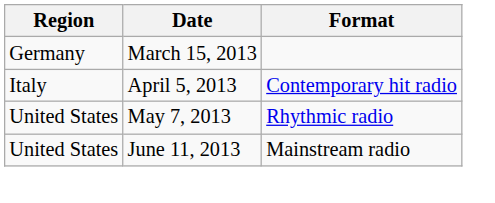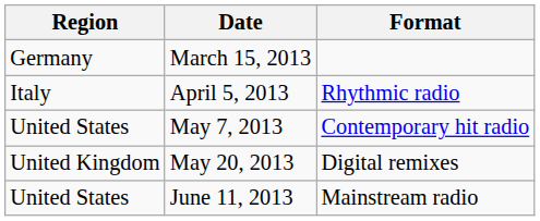 <table class=wikitable>
 <tr>
 <th>Region</th>
 <th>Date</th>
 <th>Format</th>
 </tr>
 <tr>
 <td>Germany</td>
 <td>March 15, 2013</td>
 <td></td>
 </tr>
 <tr>
 <td>Italy</td>
 <td>April 5, 2013</td>
-<td><a href='#'>Contemporary hit radio</a></td>
+<td><a href='#'>Rhythmic radio</a></td>
 </tr>
 <tr>
 <td>United States</td>
 <td>May 7, 2013</td>
-<td><a href='#'>Rhythmic radio</a></td>
+<td><a href='#'>Contemporary hit radio</a></td>
+</tr>
+<tr>
+<td>United Kingdom</td>
+<td>May 20, 2013</td>
+<td>Digital remixes</td>
 </tr>
 <tr>
 <td>United States</td>
 <td>June 11, 2013</td>
 <td>Mainstream radio</td>
 </tr>
 </table>
